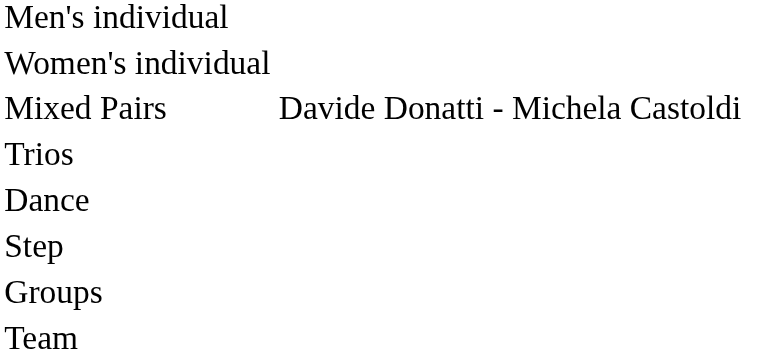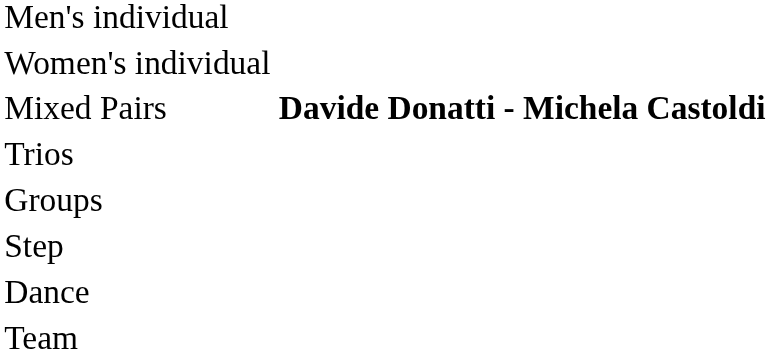 <table>
 <tr>
 <td>Men's individual</td>
 <td></td>
 <td></td>
 <td></td>
 </tr>
 <tr>
 <td>Women's individual</td>
 <td></td>
 <td></td>
 <td></td>
 </tr>
 <tr>
 <td>Mixed Pairs</td>
-<td> Davide Donatti - Michela Castoldi</td>
+<td><strong> Davide Donatti - Michela Castoldi</strong></td>
 <td></td>
 <td></td>
 </tr>
 <tr>
 <td>Trios</td>
+<td></td>
+<td></td>
+<td></td>
+</tr>
+<tr>
+<td>Groups</td>
+<td></td>
+<td></td>
+<td></td>
+</tr>
+<tr>
+<td>Step</td>
 <td></td>
 <td></td>
 <td></td>
 </tr>
 <tr>
 <td>Dance</td>
 <td></td>
 <td></td>
 <td></td>
 </tr>
 <tr>
-<td>Step</td>
-<td></td>
-<td></td>
-<td></td>
-</tr>
-<tr>
-<td>Groups</td>
-<td></td>
-<td></td>
-<td></td>
-</tr>
-<tr>
 <td>Team</td>
 <td></td>
 <td></td>
 <td></td>
 </tr>
 </table>
